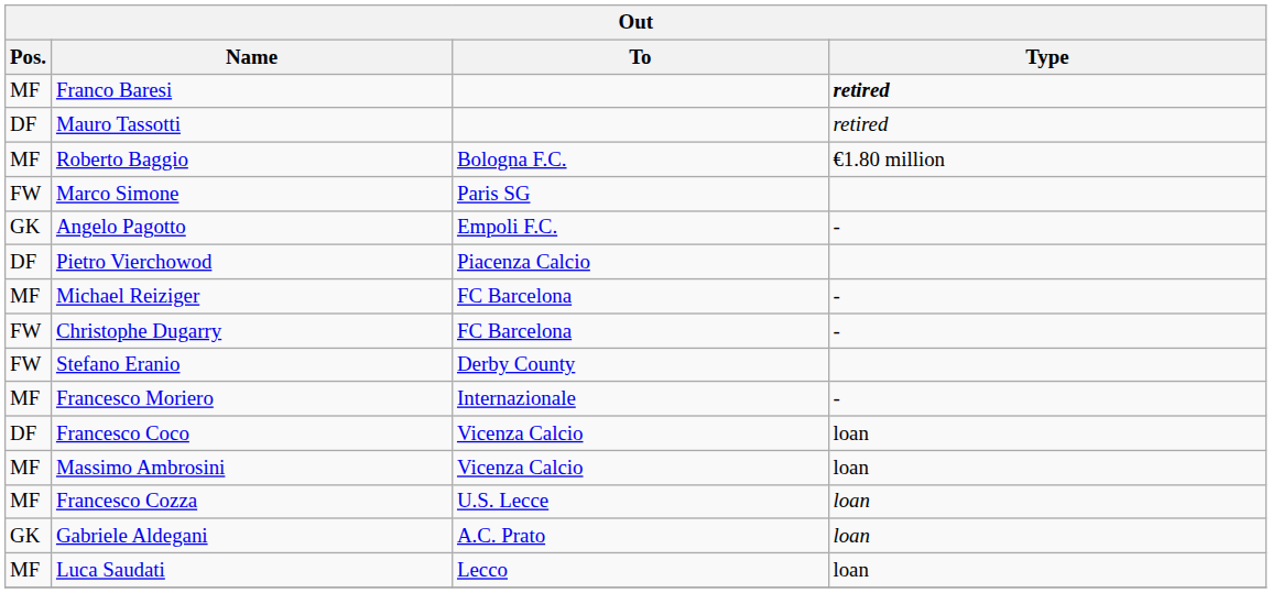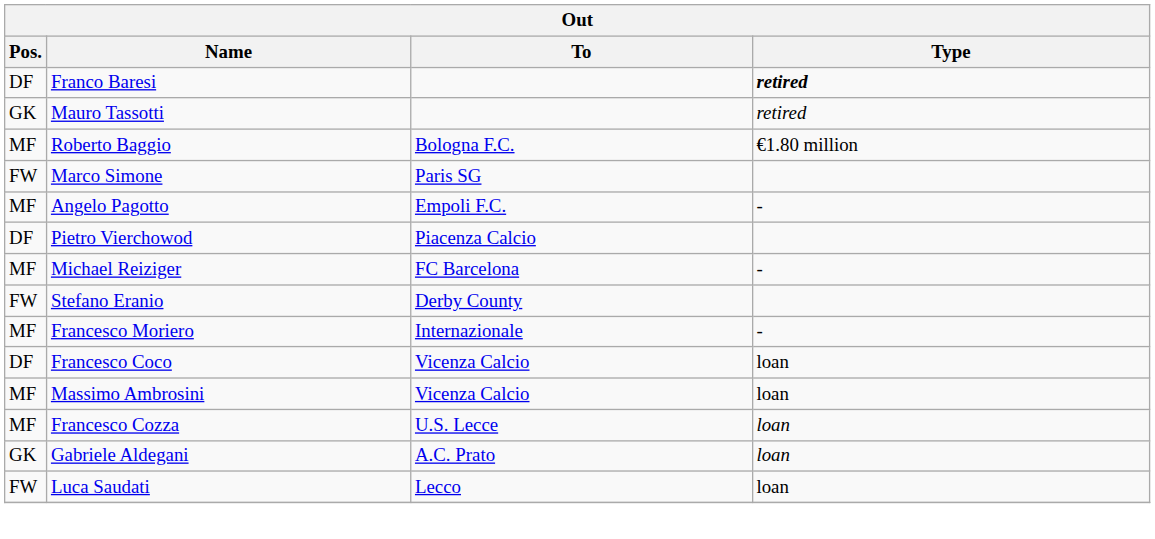 <table class="wikitable" style="font-size:90%;width:99%;">
 <tr>
 <th colspan="4">Out</th>
 </tr>
 <tr>
 <th width=3%>Pos.</th>
 <th width=32%>Name</th>
 <th width=30%>To</th>
 <th width=35%>Type</th>
 </tr>
 <tr>
-<td>MF</td>
+<td>DF</td>
 <td><a href='#'>Franco Baresi</a></td>
 <td></td>
 <td><strong><em>retired</em></strong></td>
 </tr>
 <tr>
-<td>DF</td>
+<td>GK</td>
 <td><a href='#'>Mauro Tassotti</a></td>
 <td></td>
 <td><em>retired</em></td>
 </tr>
 <tr>
 <td>MF</td>
 <td><a href='#'>Roberto Baggio</a></td>
 <td><a href='#'>Bologna F.C.</a></td>
 <td>€1.80 million</td>
 </tr>
 <tr>
 <td>FW</td>
 <td><a href='#'>Marco Simone</a></td>
 <td><a href='#'>Paris SG</a></td>
 <td></td>
 </tr>
 <tr>
-<td>GK</td>
+<td>MF</td>
 <td><a href='#'>Angelo Pagotto</a></td>
 <td><a href='#'>Empoli F.C.</a></td>
 <td>-</td>
 </tr>
 <tr>
 <td>DF</td>
 <td><a href='#'>Pietro Vierchowod</a></td>
 <td><a href='#'>Piacenza Calcio</a></td>
 <td></td>
 </tr>
 <tr>
 <td>MF</td>
 <td><a href='#'>Michael Reiziger</a></td>
-<td><a href='#'>FC Barcelona</a></td>
-<td>-</td>
-</tr>
-<tr>
-<td>FW</td>
-<td><a href='#'>Christophe Dugarry</a></td>
 <td><a href='#'>FC Barcelona</a></td>
 <td>-</td>
 </tr>
 <tr>
 <td>FW</td>
 <td><a href='#'>Stefano Eranio</a></td>
 <td><a href='#'>Derby County</a></td>
 <td></td>
 </tr>
 <tr>
 <td>MF</td>
 <td><a href='#'>Francesco Moriero</a></td>
 <td><a href='#'>Internazionale</a></td>
 <td>-</td>
 </tr>
 <tr>
 <td>DF</td>
 <td><a href='#'>Francesco Coco</a></td>
 <td><a href='#'>Vicenza Calcio</a></td>
 <td>loan</td>
 </tr>
 <tr>
 <td>MF</td>
 <td><a href='#'>Massimo Ambrosini</a></td>
 <td><a href='#'>Vicenza Calcio</a></td>
 <td>loan</td>
 </tr>
 <tr>
 <td>MF</td>
 <td><a href='#'>Francesco Cozza</a></td>
 <td><a href='#'>U.S. Lecce</a></td>
 <td><em>loan</em></td>
 </tr>
 <tr>
 <td>GK</td>
 <td><a href='#'>Gabriele Aldegani</a></td>
 <td><a href='#'>A.C. Prato</a></td>
 <td><em>loan</em></td>
 </tr>
 <tr>
-<td>MF</td>
+<td>FW</td>
 <td><a href='#'>Luca Saudati</a></td>
 <td><a href='#'>Lecco</a></td>
 <td>loan</td>
 </tr>
 <tr>
 </tr>
 </table>
